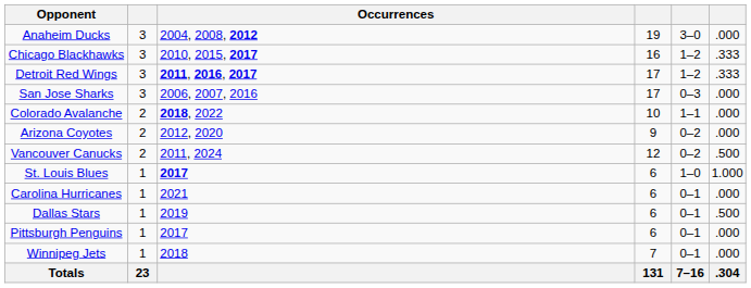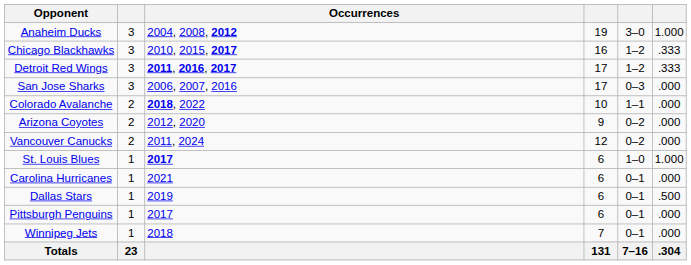 <table class="wikitable sortable" style="text-align: center; width: 75%;">
 <tr>
 <th width="150">Opponent</th>
 <th width="30"></th>
 <th>Occurrences</th>
 <th width="40"></th>
 <th width="40"></th>
 <th width="40"></th>
 </tr>
 <tr>
 <td><a href='#'>Anaheim Ducks</a></td>
 <td>3</td>
 <td align=left><a href='#'>2004</a>, <a href='#'>2008</a>, <strong><a href='#'>2012</a></strong></td>
 <td>19</td>
 <td>3–0</td>
-<td>.000</td>
+<td>1.000</td>
 </tr>
 <tr>
 <td><a href='#'>Chicago Blackhawks</a></td>
 <td>3</td>
 <td align=left><a href='#'>2010</a>, <a href='#'>2015</a>, <strong><a href='#'>2017</a></strong></td>
 <td>16</td>
 <td>1–2</td>
 <td>.333</td>
 </tr>
 <tr>
 <td><a href='#'>Detroit Red Wings</a></td>
 <td>3</td>
 <td align=left><strong><a href='#'>2011</a></strong>, <strong><a href='#'>2016</a></strong>, <strong><a href='#'>2017</a></strong></td>
 <td>17</td>
 <td>1–2</td>
 <td>.333</td>
 </tr>
 <tr>
 <td><a href='#'>San Jose Sharks</a></td>
 <td>3</td>
 <td align=left><a href='#'>2006</a>, <a href='#'>2007</a>, <a href='#'>2016</a></td>
 <td>17</td>
 <td>0–3</td>
 <td>.000</td>
 </tr>
 <tr>
 <td><a href='#'>Colorado Avalanche</a></td>
 <td>2</td>
 <td align=left><strong><a href='#'>2018</a></strong>, <a href='#'>2022</a></td>
 <td>10</td>
 <td>1–1</td>
 <td>.000</td>
 </tr>
 <tr>
 <td><a href='#'>Arizona Coyotes</a></td>
 <td>2</td>
 <td align=left><a href='#'>2012</a>, <a href='#'>2020</a></td>
 <td>9</td>
 <td>0–2</td>
 <td>.000</td>
 </tr>
 <tr>
 <td><a href='#'>Vancouver Canucks</a></td>
 <td>2</td>
 <td align=left><a href='#'>2011</a>, <a href='#'>2024</a></td>
 <td>12</td>
 <td>0–2</td>
-<td>.500</td>
+<td>.000</td>
 </tr>
 <tr>
 <td><a href='#'>St. Louis Blues</a></td>
 <td>1</td>
 <td align=left><strong><a href='#'>2017</a></strong></td>
 <td>6</td>
 <td>1–0</td>
 <td>1.000</td>
 </tr>
 <tr>
 <td><a href='#'>Carolina Hurricanes</a></td>
 <td>1</td>
 <td align=left><a href='#'>2021</a></td>
 <td>6</td>
 <td>0–1</td>
 <td>.000</td>
 </tr>
 <tr>
 <td><a href='#'>Dallas Stars</a></td>
 <td>1</td>
 <td align=left><a href='#'>2019</a></td>
 <td>6</td>
 <td>0–1</td>
 <td>.500</td>
 </tr>
 <tr>
 <td><a href='#'>Pittsburgh Penguins</a></td>
 <td>1</td>
 <td align=left><a href='#'>2017</a></td>
 <td>6</td>
 <td>0–1</td>
 <td>.000</td>
 </tr>
 <tr>
 <td><a href='#'>Winnipeg Jets</a></td>
 <td>1</td>
 <td align=left><a href='#'>2018</a></td>
 <td>7</td>
 <td>0–1</td>
 <td>.000</td>
 </tr>
 <tr>
 <th width="150">Totals</th>
 <th width="30">23</th>
 <th></th>
 <th width="40">131</th>
 <th width="40">7–16</th>
 <th width="40">.304</th>
 </tr>
 </table>
